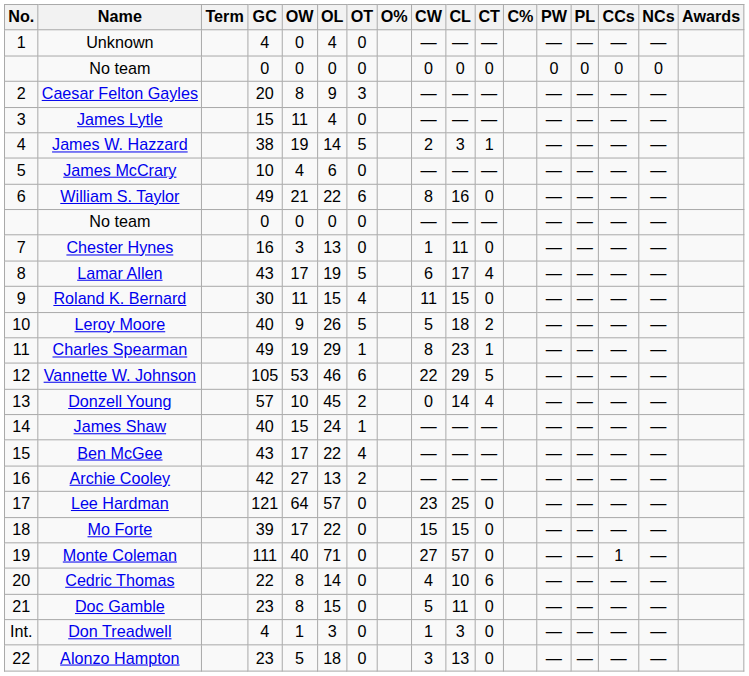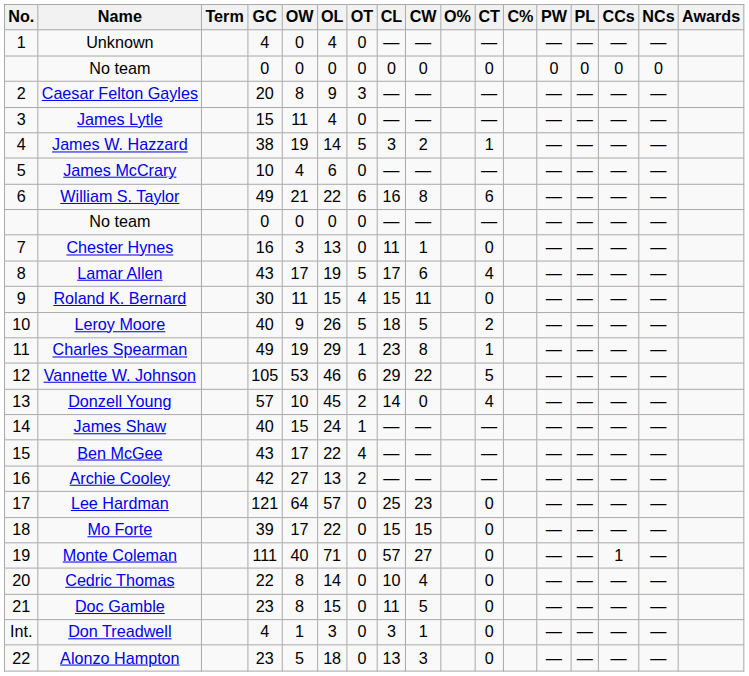 <table class="wikitable sortable" style="text-align:center">
 <tr>
 <th>No.</th>
 <th>Name</th>
 <th>Term</th>
 <th>GC</th>
 <th>OW</th>
 <th>OL</th>
 <th>OT</th>
+<th>CL</th>
+<th>CW</th>
 <th>O%</th>
-<th>CW</th>
-<th>CL</th>
 <th>CT</th>
 <th>C%</th>
 <th>PW</th>
 <th>PL</th>
 <th>CCs</th>
 <th>NCs</th>
 <th class="unsortable">Awards</th>
 </tr>
 <tr>
 <td>1</td>
 <td>Unknown</td>
 <td></td>
 <td>4</td>
 <td>0</td>
 <td>4</td>
 <td>0</td>
-<td></td>
 <td>—</td>
 <td>—</td>
+<td></td>
 <td>—</td>
 <td></td>
 <td>—</td>
 <td>—</td>
 <td>—</td>
 <td>—</td>
 <td></td>
 </tr>
 <tr>
 <td></td>
 <td>No team</td>
 <td></td>
 <td>0</td>
 <td>0</td>
 <td>0</td>
 <td>0</td>
-<td></td>
 <td>0</td>
 <td>0</td>
+<td></td>
 <td>0</td>
 <td></td>
 <td>0</td>
 <td>0</td>
 <td>0</td>
 <td>0</td>
 <td></td>
 </tr>
 <tr>
 <td>2</td>
 <td><a href='#'>Caesar Felton Gayles</a></td>
 <td></td>
 <td>20</td>
 <td>8</td>
 <td>9</td>
 <td>3</td>
-<td></td>
 <td>—</td>
 <td>—</td>
+<td></td>
 <td>—</td>
 <td></td>
 <td>—</td>
 <td>—</td>
 <td>—</td>
 <td>—</td>
 <td></td>
 </tr>
 <tr>
 <td>3</td>
 <td><a href='#'>James Lytle</a></td>
 <td></td>
 <td>15</td>
 <td>11</td>
 <td>4</td>
 <td>0</td>
-<td></td>
 <td>—</td>
 <td>—</td>
+<td></td>
 <td>—</td>
 <td></td>
 <td>—</td>
 <td>—</td>
 <td>—</td>
 <td>—</td>
 <td></td>
 </tr>
 <tr>
 <td>4</td>
 <td><a href='#'>James W. Hazzard</a></td>
 <td></td>
 <td>38</td>
 <td>19</td>
 <td>14</td>
 <td>5</td>
+<td>3</td>
+<td>2</td>
 <td></td>
-<td>2</td>
-<td>3</td>
 <td>1</td>
 <td></td>
 <td>—</td>
 <td>—</td>
 <td>—</td>
 <td>—</td>
 <td></td>
 </tr>
 <tr>
 <td>5</td>
 <td><a href='#'>James McCrary</a></td>
 <td></td>
 <td>10</td>
 <td>4</td>
 <td>6</td>
 <td>0</td>
-<td></td>
 <td>—</td>
 <td>—</td>
+<td></td>
 <td>—</td>
 <td></td>
 <td>—</td>
 <td>—</td>
 <td>—</td>
 <td>—</td>
 <td></td>
 </tr>
 <tr>
 <td>6</td>
 <td><a href='#'>William S. Taylor</a></td>
 <td></td>
 <td>49</td>
 <td>21</td>
 <td>22</td>
 <td>6</td>
+<td>16</td>
+<td>8</td>
 <td></td>
-<td>8</td>
-<td>16</td>
-<td>0</td>
+<td>6</td>
 <td></td>
 <td>—</td>
 <td>—</td>
 <td>—</td>
 <td>—</td>
 <td></td>
 </tr>
 <tr>
 <td></td>
 <td>No team</td>
 <td></td>
 <td>0</td>
 <td>0</td>
 <td>0</td>
 <td>0</td>
-<td></td>
 <td>—</td>
 <td>—</td>
+<td></td>
 <td>—</td>
 <td></td>
 <td>—</td>
 <td>—</td>
 <td>—</td>
 <td>—</td>
 <td></td>
 </tr>
 <tr>
 <td>7</td>
 <td><a href='#'>Chester Hynes</a></td>
 <td></td>
 <td>16</td>
 <td>3</td>
 <td>13</td>
 <td>0</td>
+<td>11</td>
+<td>1</td>
 <td></td>
-<td>1</td>
-<td>11</td>
 <td>0</td>
 <td></td>
 <td>—</td>
 <td>—</td>
 <td>—</td>
 <td>—</td>
 <td></td>
 </tr>
 <tr>
 <td>8</td>
 <td><a href='#'>Lamar Allen</a></td>
 <td></td>
 <td>43</td>
 <td>17</td>
 <td>19</td>
 <td>5</td>
+<td>17</td>
+<td>6</td>
 <td></td>
-<td>6</td>
-<td>17</td>
 <td>4</td>
 <td></td>
 <td>—</td>
 <td>—</td>
 <td>—</td>
 <td>—</td>
 <td></td>
 </tr>
 <tr>
 <td>9</td>
 <td><a href='#'>Roland K. Bernard</a></td>
 <td></td>
 <td>30</td>
 <td>11</td>
 <td>15</td>
 <td>4</td>
+<td>15</td>
+<td>11</td>
 <td></td>
-<td>11</td>
-<td>15</td>
 <td>0</td>
 <td></td>
 <td>—</td>
 <td>—</td>
 <td>—</td>
 <td>—</td>
 <td></td>
 </tr>
 <tr>
 <td>10</td>
 <td><a href='#'>Leroy Moore</a></td>
 <td></td>
 <td>40</td>
 <td>9</td>
 <td>26</td>
 <td>5</td>
+<td>18</td>
+<td>5</td>
 <td></td>
-<td>5</td>
-<td>18</td>
 <td>2</td>
 <td></td>
 <td>—</td>
 <td>—</td>
 <td>—</td>
 <td>—</td>
 <td></td>
 </tr>
 <tr>
 <td>11</td>
 <td><a href='#'>Charles Spearman</a></td>
 <td></td>
 <td>49</td>
 <td>19</td>
 <td>29</td>
 <td>1</td>
+<td>23</td>
+<td>8</td>
 <td></td>
-<td>8</td>
-<td>23</td>
 <td>1</td>
 <td></td>
 <td>—</td>
 <td>—</td>
 <td>—</td>
 <td>—</td>
 <td></td>
 </tr>
 <tr>
 <td>12</td>
 <td><a href='#'>Vannette W. Johnson</a></td>
 <td></td>
 <td>105</td>
 <td>53</td>
 <td>46</td>
 <td>6</td>
+<td>29</td>
+<td>22</td>
 <td></td>
-<td>22</td>
-<td>29</td>
 <td>5</td>
 <td></td>
 <td>—</td>
 <td>—</td>
 <td>—</td>
 <td>—</td>
 <td></td>
 </tr>
 <tr>
 <td>13</td>
 <td><a href='#'>Donzell Young</a></td>
 <td></td>
 <td>57</td>
 <td>10</td>
 <td>45</td>
 <td>2</td>
+<td>14</td>
+<td>0</td>
 <td></td>
-<td>0</td>
-<td>14</td>
 <td>4</td>
 <td></td>
 <td>—</td>
 <td>—</td>
 <td>—</td>
 <td>—</td>
 <td></td>
 </tr>
 <tr>
 <td>14</td>
 <td><a href='#'>James Shaw</a></td>
 <td></td>
 <td>40</td>
 <td>15</td>
 <td>24</td>
 <td>1</td>
-<td></td>
 <td>—</td>
 <td>—</td>
+<td></td>
 <td>—</td>
 <td></td>
 <td>—</td>
 <td>—</td>
 <td>—</td>
 <td>—</td>
 <td></td>
 </tr>
 <tr>
 <td>15</td>
 <td><a href='#'>Ben McGee</a></td>
 <td></td>
 <td>43</td>
 <td>17</td>
 <td>22</td>
 <td>4</td>
-<td></td>
 <td>—</td>
 <td>—</td>
+<td></td>
 <td>—</td>
 <td></td>
 <td>—</td>
 <td>—</td>
 <td>—</td>
 <td>—</td>
 <td></td>
 </tr>
 <tr |->
 <td>16</td>
 <td><a href='#'>Archie Cooley</a></td>
 <td></td>
 <td>42</td>
 <td>27</td>
 <td>13</td>
 <td>2</td>
-<td></td>
 <td>—</td>
 <td>—</td>
+<td></td>
 <td>—</td>
 <td></td>
 <td>—</td>
 <td>—</td>
 <td>—</td>
 <td>—</td>
 <td></td>
 </tr>
 <tr>
 <td>17</td>
 <td><a href='#'>Lee Hardman</a></td>
 <td></td>
 <td>121</td>
 <td>64</td>
 <td>57</td>
 <td>0</td>
+<td>25</td>
+<td>23</td>
 <td></td>
-<td>23</td>
-<td>25</td>
 <td>0</td>
 <td></td>
 <td>—</td>
 <td>—</td>
 <td>—</td>
 <td>—</td>
 <td></td>
 </tr>
 <tr>
 <td>18</td>
 <td><a href='#'>Mo Forte</a></td>
 <td></td>
 <td>39</td>
 <td>17</td>
 <td>22</td>
 <td>0</td>
-<td></td>
 <td>15</td>
 <td>15</td>
+<td></td>
 <td>0</td>
 <td></td>
 <td>—</td>
 <td>—</td>
 <td>—</td>
 <td>—</td>
 <td></td>
 </tr>
 <tr>
 <td>19</td>
 <td><a href='#'>Monte Coleman</a></td>
 <td></td>
 <td>111</td>
 <td>40</td>
 <td>71</td>
 <td>0</td>
+<td>57</td>
+<td>27</td>
 <td></td>
-<td>27</td>
-<td>57</td>
 <td>0</td>
 <td></td>
 <td>—</td>
 <td>—</td>
 <td>1</td>
 <td>—</td>
 <td></td>
 </tr>
 <tr>
 <td>20</td>
 <td><a href='#'>Cedric Thomas</a></td>
 <td></td>
 <td>22</td>
 <td>8</td>
 <td>14</td>
 <td>0</td>
+<td>10</td>
+<td>4</td>
 <td></td>
-<td>4</td>
-<td>10</td>
-<td>6</td>
+<td>0</td>
 <td></td>
 <td>—</td>
 <td>—</td>
 <td>—</td>
 <td>—</td>
 <td></td>
 </tr>
 <tr>
 <td>21</td>
 <td><a href='#'>Doc Gamble</a></td>
 <td></td>
 <td>23</td>
 <td>8</td>
 <td>15</td>
 <td>0</td>
+<td>11</td>
+<td>5</td>
 <td></td>
-<td>5</td>
-<td>11</td>
 <td>0</td>
 <td></td>
 <td>—</td>
 <td>—</td>
 <td>—</td>
 <td>—</td>
 <td></td>
 </tr>
 <tr>
 <td>Int.</td>
 <td><a href='#'>Don Treadwell</a></td>
 <td></td>
 <td>4</td>
 <td>1</td>
 <td>3</td>
 <td>0</td>
+<td>3</td>
+<td>1</td>
 <td></td>
-<td>1</td>
-<td>3</td>
 <td>0</td>
 <td></td>
 <td>—</td>
 <td>—</td>
 <td>—</td>
 <td>—</td>
 <td></td>
 </tr>
 <tr>
 <td>22</td>
 <td><a href='#'>Alonzo Hampton</a></td>
 <td></td>
 <td>23</td>
 <td>5</td>
 <td>18</td>
 <td>0</td>
+<td>13</td>
+<td>3</td>
 <td></td>
-<td>3</td>
-<td>13</td>
 <td>0</td>
 <td></td>
 <td>—</td>
 <td>—</td>
 <td>—</td>
 <td>—</td>
 <td></td>
 </tr>
 </table>
